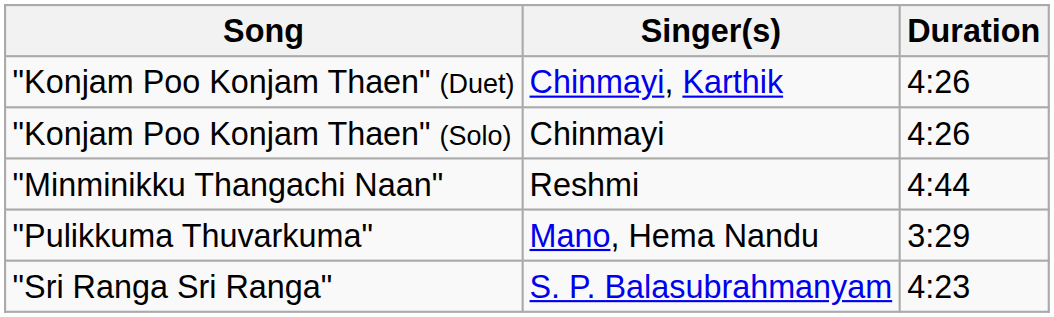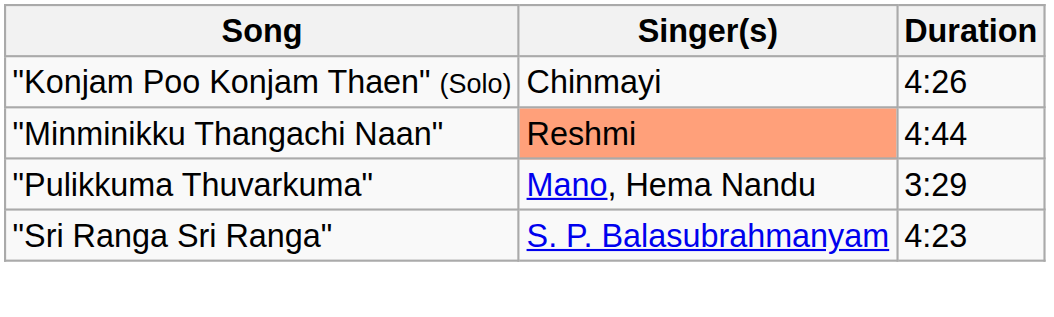 <table class="wikitable" style="font-size:95%;">
 <tr>
 <th>Song</th>
 <th>Singer(s)</th>
 <th>Duration</th>
-</tr>
-<tr>
-<td>"Konjam Poo Konjam Thaen" <small>(Duet)</small></td>
-<td><a href='#'>Chinmayi</a>, <a href='#'>Karthik</a></td>
-<td>4:26</td>
 </tr>
 <tr>
 <td>"Konjam Poo Konjam Thaen" <small>(Solo)</small></td>
 <td>Chinmayi</td>
 <td>4:26</td>
 </tr>
 <tr>
 <td>"Minminikku Thangachi Naan"</td>
-<td>Reshmi</td>
+<td style="background: lightsalmon;">Reshmi</td>
 <td>4:44</td>
 </tr>
 <tr>
 <td>"Pulikkuma Thuvarkuma"</td>
 <td><a href='#'>Mano</a>, Hema Nandu</td>
 <td>3:29</td>
 </tr>
 <tr>
 <td>"Sri Ranga Sri Ranga"</td>
 <td><a href='#'>S. P. Balasubrahmanyam</a></td>
 <td>4:23</td>
 </tr>
 </table>
